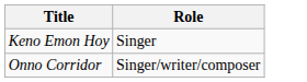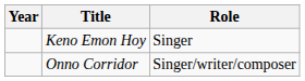 <table class="wikitable sortable">
 <tr>
+<th>Year</th>
 <th>Title</th>
 <th>Role</th>
 </tr>
 <tr>
+<td></td>
 <td><em>Keno Emon Hoy</em></td>
 <td>Singer</td>
 </tr>
 <tr>
+<td></td>
 <td><em>Onno Corridor</em></td>
 <td>Singer/writer/composer</td>
 </tr>
 </table>
